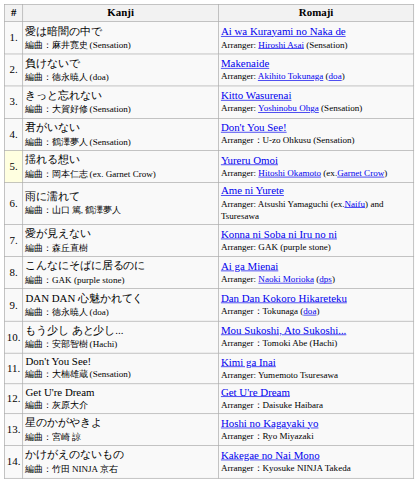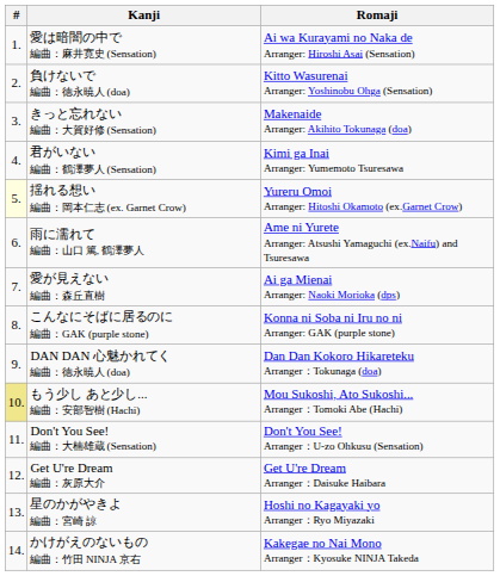 <table class="wikitable">
 <tr>
 <th width="20" bgcolor="#EEEEEE"><strong>#</strong></th>
 <th width="280" bgcolor="#EEEEEE"><strong>Kanji</strong></th>
 <th width="280" bgcolor="#EEEEEE"><strong>Romaji</strong></th>
 </tr>
 <tr>
 <td align="center">1.</td>
 <td>愛は暗闇の中で<br><small>編曲：麻井寛史 (Sensation)</small></td>
 <td><a href='#'>Ai wa Kurayami no Naka de</a> <br><small>Arranger: <a href='#'>Hiroshi Asai</a> (Sensation)</small></td>
 </tr>
 <tr>
 <td align="center">2.</td>
 <td>負けないで <br><small>編曲：徳永暁人 (doa)</small></td>
-<td><a href='#'>Makenaide</a> <br><small>Arranger: <a href='#'>Akihito Tokunaga</a> (<a href='#'>doa</a>)</small></td>
+<td><a href='#'>Kitto Wasurenai</a> <br><small>Arranger: <a href='#'>Yoshinobu Ohga</a> (Sensation)</small></td>
 </tr>
 <tr>
 <td align="center">3.</td>
 <td>きっと忘れない <br><small>編曲：大賀好修 (Sensation)</small></td>
-<td><a href='#'>Kitto Wasurenai</a> <br><small>Arranger: <a href='#'>Yoshinobu Ohga</a> (Sensation)</small></td>
+<td><a href='#'>Makenaide</a> <br><small>Arranger: <a href='#'>Akihito Tokunaga</a> (<a href='#'>doa</a>)</small></td>
 </tr>
 <tr>
 <td align="center">4.</td>
 <td>君がいない <br><small>編曲：鶴澤夢人 (Sensation)</small></td>
-<td><a href='#'>Don't You See!</a> <br><small>Arranger：U-zo Ohkusu (Sensation)</small></td>
+<td><a href='#'>Kimi ga Inai</a> <br><small>Arranger: Yumemoto Tsuresawa </small></td>
 </tr>
 <tr>
 <td align="center" style="background: lightyellow;">5.</td>
 <td>揺れる想い <br><small>編曲：岡本仁志 (ex. Garnet Crow)</small></td>
 <td><a href='#'>Yureru Omoi</a> <br><small>Arranger: <a href='#'>Hitoshi Okamoto</a> (ex.<a href='#'>Garnet Crow</a>) </small></td>
 </tr>
 <tr>
 <td align="center">6.</td>
 <td>雨に濡れて<br><small>編曲：山口 篤, 鶴澤夢人</small></td>
 <td><a href='#'>Ame ni Yurete</a> <br><small>Arranger: Atsushi Yamaguchi (ex.<a href='#'>Naifu</a>) and Tsuresawa</small></td>
 </tr>
 <tr>
 <td align="center">7.</td>
 <td>愛が見えない<br><small>編曲：森丘直樹</small></td>
-<td><a href='#'>Konna ni Soba ni Iru no ni</a> <br><small>Arranger: GAK (purple stone)</small></td>
+<td><a href='#'>Ai ga Mienai</a> <br><small>Arranger: <a href='#'>Naoki Morioka</a> (<a href='#'>dps</a>) </small></td>
 </tr>
 <tr>
 <td align="center">8.</td>
 <td>こんなにそばに居るのに <br><small>編曲：GAK (purple stone)</small></td>
-<td><a href='#'>Ai ga Mienai</a> <br><small>Arranger: <a href='#'>Naoki Morioka</a> (<a href='#'>dps</a>) </small></td>
+<td><a href='#'>Konna ni Soba ni Iru no ni</a> <br><small>Arranger: GAK (purple stone)</small></td>
 </tr>
 <tr>
 <td align="center">9.</td>
 <td>DAN DAN 心魅かれてく<br><small>編曲：徳永暁人 (doa)</small></td>
 <td><a href='#'>Dan Dan Kokoro Hikareteku</a><br><small>Arranger：Tokunaga (<a href='#'>doa</a>)</small></td>
 </tr>
 <tr>
-<td align="center">10.</td>
+<td align="center" style="background: khaki;">10.</td>
 <td>もう少し あと少し...<br><small>編曲：安部智樹 (Hachi)</small></td>
 <td><a href='#'>Mou Sukoshi, Ato Sukoshi...</a><br><small>Arranger：Tomoki Abe (Hachi)</small></td>
 </tr>
 <tr>
 <td align="center">11.</td>
 <td>Don't You See! <br><small>編曲：大楠雄蔵 (Sensation)</small></td>
-<td><a href='#'>Kimi ga Inai</a> <br><small>Arranger: Yumemoto Tsuresawa </small></td>
+<td><a href='#'>Don't You See!</a> <br><small>Arranger：U-zo Ohkusu (Sensation)</small></td>
 </tr>
 <tr>
 <td align="center">12.</td>
 <td>Get U're Dream <br><small>編曲：灰原大介</small></td>
 <td><a href='#'>Get U're Dream</a> <br><small>Arranger：Daisuke Haibara</small></td>
 </tr>
 <tr>
 <td align="center">13.</td>
 <td>星のかがやきよ <br><small>編曲：宮崎 諒</small></td>
 <td><a href='#'>Hoshi no Kagayaki yo</a>  <br><small>Arranger：Ryo Miyazaki</small></td>
 </tr>
 <tr>
 <td align="center">14.</td>
 <td>かけがえのないもの <br><small>編曲：竹田 NINJA 京右</small></td>
 <td><a href='#'>Kakegae no Nai Mono</a> <br><small>Arranger：Kyosuke NINJA Takeda</small></td>
 </tr>
 </table>
